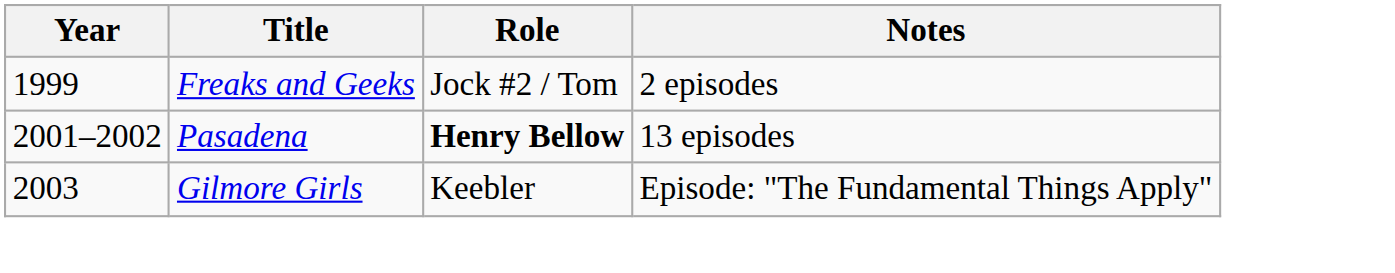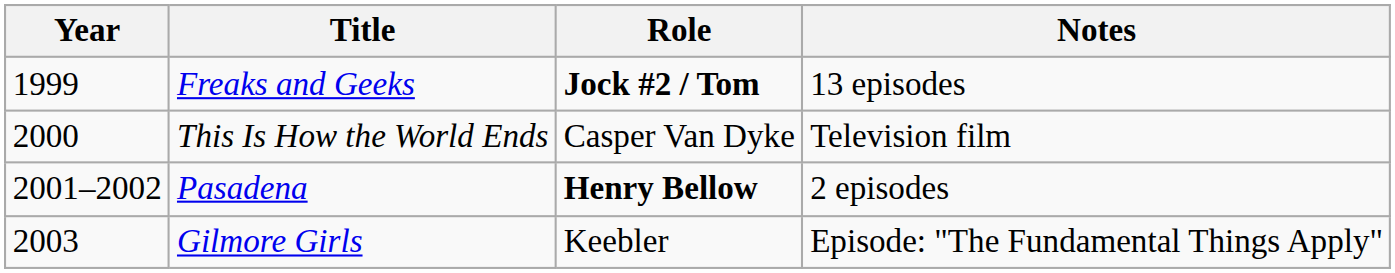 <table class="wikitable sortable">
 <tr>
 <th>Year</th>
 <th>Title</th>
 <th>Role</th>
 <th>Notes</th>
 </tr>
 <tr>
 <td>1999</td>
 <td><em><a href='#'>Freaks and Geeks</a></em></td>
-<td>Jock #2 / Tom</td>
-<td>2 episodes</td>
+<td><strong>Jock #2 / Tom</strong></td>
+<td>13 episodes</td>
+</tr>
+<tr>
+<td>2000</td>
+<td><em>This Is How the World Ends</em></td>
+<td>Casper Van Dyke</td>
+<td>Television film</td>
 </tr>
 <tr>
 <td>2001–2002</td>
 <td><a href='#'><em>Pasadena</em></a></td>
 <td><strong>Henry Bellow</strong></td>
-<td>13 episodes</td>
+<td>2 episodes</td>
 </tr>
 <tr>
 <td>2003</td>
 <td><em><a href='#'>Gilmore Girls</a></em></td>
 <td>Keebler</td>
 <td>Episode: "The Fundamental Things Apply"</td>
 </tr>
 </table>
